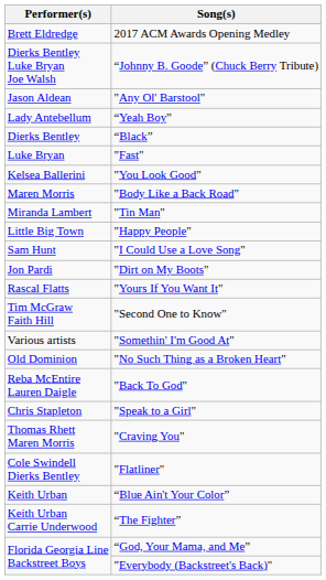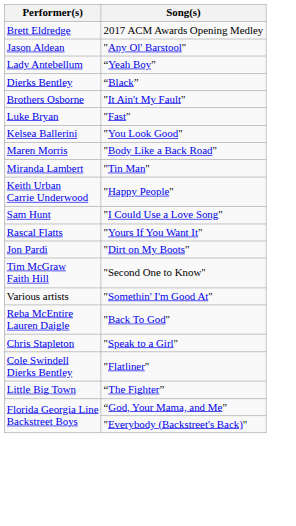 <table class="wikitable" "style-text-align:center;">
 <tr>
 <th>Performer(s)</th>
 <th>Song(s) </th>
 </tr>
 <tr>
 <td><a href='#'>Brett Eldredge</a></td>
 <td>2017 ACM Awards Opening Medley</td>
-</tr>
-<tr>
-<td><a href='#'>Dierks Bentley</a><br><a href='#'>Luke Bryan</a><br><a href='#'>Joe Walsh</a></td>
-<td>“<a href='#'>Johnny B. Goode</a>” (<a href='#'>Chuck Berry</a> Tribute)</td>
 </tr>
 <tr>
 <td><a href='#'>Jason Aldean</a></td>
 <td>"<a href='#'>Any Ol' Barstool</a>"</td>
 </tr>
 <tr>
 <td><a href='#'>Lady Antebellum</a></td>
 <td>“<a href='#'>Yeah Boy</a>”</td>
 </tr>
 <tr>
 <td><a href='#'>Dierks Bentley</a></td>
 <td>“<a href='#'>Black</a>”</td>
+</tr>
+<tr>
+<td><a href='#'>Brothers Osborne</a></td>
+<td>"<a href='#'>It Ain't My Fault</a>"</td>
 </tr>
 <tr>
 <td><a href='#'>Luke Bryan</a></td>
 <td>"<a href='#'>Fast</a>"</td>
 </tr>
 <tr>
 <td><a href='#'>Kelsea Ballerini</a></td>
 <td>"<a href='#'>You Look Good</a>"</td>
 </tr>
 <tr>
 <td><a href='#'>Maren Morris</a></td>
 <td>"<a href='#'>Body Like a Back Road</a>"</td>
 </tr>
 <tr>
 <td><a href='#'>Miranda Lambert</a></td>
 <td>"<a href='#'>Tin Man</a>"</td>
 </tr>
 <tr>
-<td><a href='#'>Little Big Town</a></td>
+<td><a href='#'>Keith Urban</a><br><a href='#'>Carrie Underwood</a></td>
 <td>"<a href='#'>Happy People</a>"</td>
 </tr>
 <tr>
 <td><a href='#'>Sam Hunt</a></td>
 <td>"<a href='#'>I Could Use a Love Song</a>"</td>
 </tr>
 <tr>
+<td><a href='#'>Rascal Flatts</a></td>
+<td>"<a href='#'>Yours If You Want It</a>"</td>
+</tr>
+<tr>
 <td><a href='#'>Jon Pardi</a></td>
 <td>"<a href='#'>Dirt on My Boots</a>"</td>
-</tr>
-<tr>
-<td><a href='#'>Rascal Flatts</a></td>
-<td>"<a href='#'>Yours If You Want It</a>"</td>
 </tr>
 <tr>
 <td><a href='#'>Tim McGraw</a><br><a href='#'>Faith Hill</a></td>
 <td>"Second One to Know"</td>
 </tr>
 <tr>
 <td>Various artists</td>
 <td>"<a href='#'>Somethin' I'm Good At</a>"</td>
 </tr>
 <tr>
-<td><a href='#'>Old Dominion</a></td>
-<td>"<a href='#'>No Such Thing as a Broken Heart</a>"</td>
-</tr>
-<tr>
 <td><a href='#'>Reba McEntire</a><br><a href='#'>Lauren Daigle</a></td>
 <td>"<a href='#'>Back To God</a>"</td>
 </tr>
 <tr>
 <td><a href='#'>Chris Stapleton</a></td>
 <td>"<a href='#'>Speak to a Girl</a>"</td>
 </tr>
 <tr>
-<td><a href='#'>Thomas Rhett</a><br><a href='#'>Maren Morris</a></td>
-<td>"<a href='#'>Craving You</a>"</td>
-</tr>
-<tr>
 <td><a href='#'>Cole Swindell</a><br><a href='#'>Dierks Bentley</a></td>
 <td>"<a href='#'>Flatliner</a>"</td>
 </tr>
 <tr>
-<td><a href='#'>Keith Urban</a></td>
-<td>“<a href='#'>Blue Ain't Your Color</a>”</td>
-</tr>
-<tr>
-<td><a href='#'>Keith Urban</a><br><a href='#'>Carrie Underwood</a></td>
+<td><a href='#'>Little Big Town</a></td>
 <td>“<a href='#'>The Fighter</a>”</td>
 </tr>
 <tr>
 <td rowspan="2"><a href='#'>Florida Georgia Line</a><br><a href='#'>Backstreet Boys</a></td>
 <td>“<a href='#'>God, Your Mama, and Me</a>”</td>
 </tr>
 <tr>
 <td>"<a href='#'>Everybody (Backstreet's Back)</a>"</td>
 </tr>
 </table>
